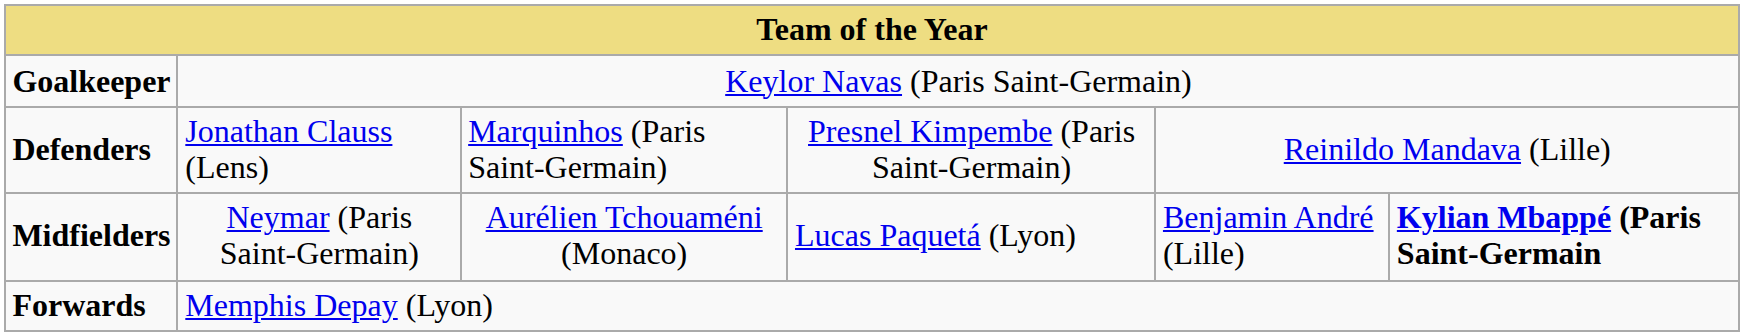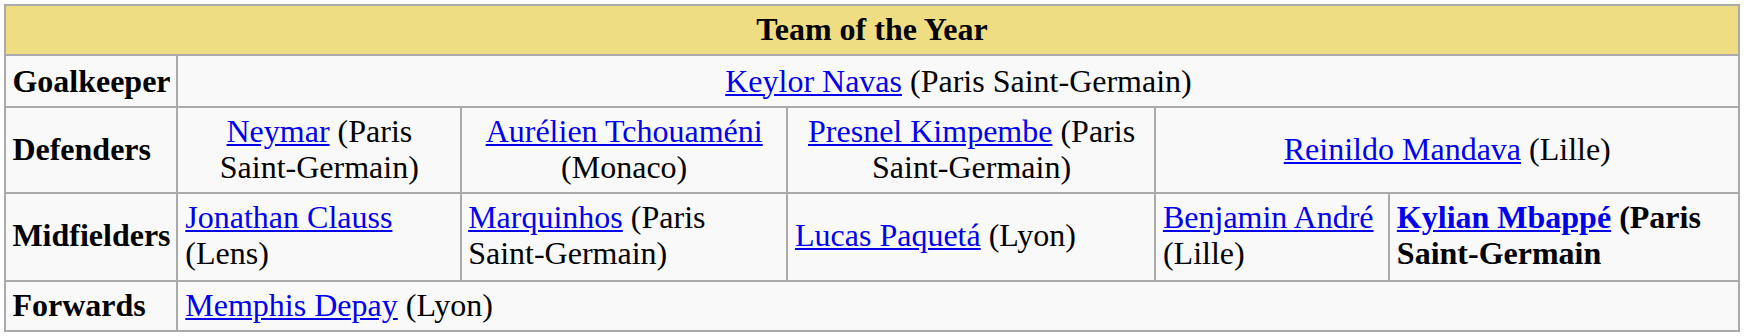 <table class="wikitable">
 <tr>
 <th colspan="7" style="background-color: #eedd82">Team of the Year</th>
 </tr>
 <tr>
 <td><strong>Goalkeeper</strong></td>
 <td colspan="6" align="center"> <a href='#'>Keylor Navas</a> (Paris Saint-Germain)</td>
 </tr>
 <tr>
 <td><strong>Defenders</strong></td>
-<td> <a href='#'>Jonathan Clauss</a> (Lens)</td>
-<td> <a href='#'>Marquinhos</a> (Paris Saint-Germain)</td>
+<td align="center"> <a href='#'>Neymar</a> (Paris Saint-Germain)</td>
+<td align="center"> <a href='#'>Aurélien Tchouaméni</a> (Monaco)</td>
 <td align="center"> <a href='#'>Presnel Kimpembe</a> (Paris Saint-Germain)</td>
 <td colspan="3" align="center"> <a href='#'>Reinildo Mandava</a> (Lille)</td>
 </tr>
 <tr>
 <td><strong>Midfielders</strong></td>
-<td align="center"> <a href='#'>Neymar</a> (Paris Saint-Germain)</td>
-<td align="center"> <a href='#'>Aurélien Tchouaméni</a> (Monaco)</td>
+<td> <a href='#'>Jonathan Clauss</a> (Lens)</td>
+<td> <a href='#'>Marquinhos</a> (Paris Saint-Germain)</td>
 <td colspan="2"> <a href='#'>Lucas Paquetá</a> (Lyon)</td>
 <td> <a href='#'>Benjamin André</a> (Lille)</td>
 <td><strong> <a href='#'>Kylian Mbappé</a> (Paris Saint-Germain</strong></td>
 </tr>
 <tr>
 <td><strong>Forwards</strong></td>
 <td colspan="6"> <a href='#'>Memphis Depay</a> (Lyon)</td>
 </tr>
 </table>
